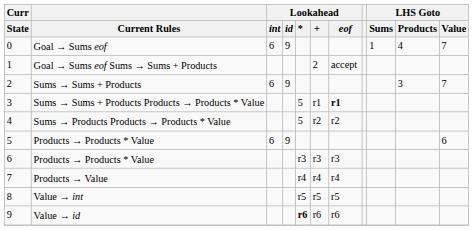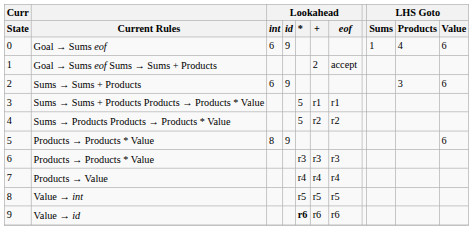 <table class="wikitable">
 <tr>
 <th>Curr</th>
 <th></th>
 <th colspan="5">Lookahead</th>
 <th></th>
 <th colspan="3">LHS Goto</th>
 </tr>
 <tr>
 <th>State</th>
 <th>Current Rules</th>
 <th><em>int</em></th>
 <th><em>id</em></th>
 <th>*   </th>
 <th>+  </th>
 <th><em>eof</em></th>
 <th></th>
 <th>Sums</th>
 <th>Products</th>
 <th>Value</th>
 </tr>
 <tr>
 <td>0</td>
 <td>Goal → <big></big> Sums <em>eof</em></td>
 <td>6</td>
 <td>9</td>
 <td></td>
 <td></td>
 <td></td>
 <td></td>
 <td>1</td>
 <td>4</td>
-<td>7</td>
+<td>6</td>
 </tr>
 <tr>
 <td>1</td>
 <td>Goal → Sums <big></big> <em>eof</em>  Sums → Sums <big></big> + Products</td>
 <td></td>
 <td></td>
 <td></td>
 <td>2</td>
 <td>accept </td>
 <td></td>
 <td></td>
 <td></td>
 <td></td>
 </tr>
 <tr>
 <td>2</td>
 <td>Sums → Sums + <big></big> Products</td>
 <td>6</td>
 <td>9</td>
 <td></td>
 <td></td>
 <td></td>
 <td></td>
 <td></td>
 <td>3</td>
-<td>7</td>
+<td>6</td>
 </tr>
 <tr>
 <td>3</td>
 <td>Sums → Sums + Products <big></big>  Products → Products <big></big> * Value</td>
 <td></td>
 <td></td>
 <td>5</td>
 <td>r1  </td>
-<td><strong>r1  </strong></td>
+<td>r1  </td>
 <td></td>
 <td></td>
 <td></td>
 <td></td>
 </tr>
 <tr>
 <td>4</td>
 <td>Sums → Products <big></big>  Products → Products <big></big> * Value</td>
 <td></td>
 <td></td>
 <td>5</td>
 <td>r2  </td>
 <td>r2  </td>
 <td></td>
 <td></td>
 <td></td>
 <td></td>
 </tr>
 <tr>
 <td>5</td>
 <td>Products → Products * <big></big> Value</td>
-<td>6</td>
+<td>8</td>
 <td>9</td>
 <td></td>
 <td></td>
 <td></td>
 <td></td>
 <td></td>
 <td></td>
 <td>6</td>
 </tr>
 <tr>
 <td>6</td>
 <td>Products → Products * Value <big></big></td>
 <td></td>
 <td></td>
 <td>r3</td>
 <td>r3</td>
 <td>r3</td>
 <td></td>
 <td></td>
 <td></td>
 <td></td>
 </tr>
 <tr>
 <td>7</td>
 <td>Products → Value <big></big></td>
 <td></td>
 <td></td>
 <td>r4</td>
 <td>r4</td>
 <td>r4</td>
 <td></td>
 <td></td>
 <td></td>
 <td></td>
 </tr>
 <tr>
 <td>8</td>
 <td>Value → <em>int</em> <big></big></td>
 <td></td>
 <td></td>
 <td>r5</td>
 <td>r5</td>
 <td>r5</td>
 <td></td>
 <td></td>
 <td></td>
 <td></td>
 </tr>
 <tr>
 <td>9</td>
 <td>Value → <em>id</em> <big></big></td>
 <td></td>
 <td></td>
 <td><strong>r6</strong></td>
 <td>r6</td>
 <td>r6</td>
 <td></td>
 <td></td>
 <td></td>
 <td></td>
 </tr>
 <tr>
 </tr>
 </table>
